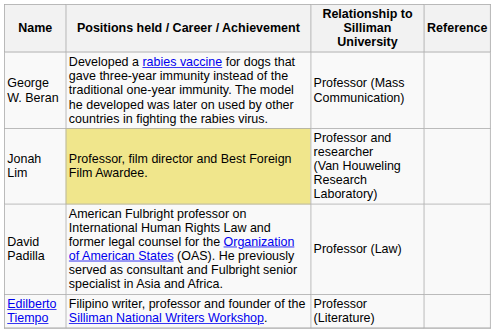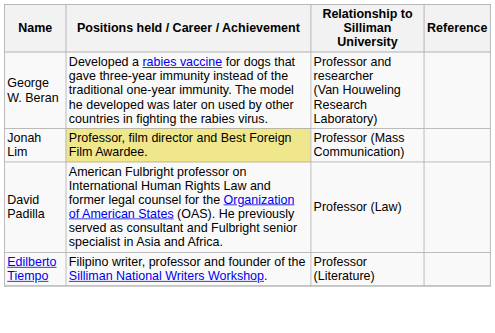 <table class="wikitable" width=100%>
 <tr bgcolor=#cccccc>
 <th>Name</th>
 <th>Positions held / Career / Achievement</th>
 <th>Relationship to<br>Silliman University</th>
 <th>Reference</th>
 </tr>
 <tr>
 <td>George W. Beran</td>
 <td>Developed a <a href='#'>rabies vaccine</a> for dogs that gave three-year immunity instead of the traditional one-year immunity. The model he developed was later on used by other countries in fighting the rabies virus.</td>
-<td>Professor (Mass Communication)</td>
+<td>Professor and researcher <br>(Van Houweling Research Laboratory)</td>
 <td></td>
 </tr>
 <tr>
 <td>Jonah Lim</td>
 <td style="background: khaki;">Professor, film director and Best Foreign Film Awardee.</td>
-<td>Professor and researcher <br>(Van Houweling Research Laboratory)</td>
+<td>Professor (Mass Communication)</td>
 <td></td>
 </tr>
 <tr>
 <td>David Padilla</td>
 <td>American Fulbright professor on International Human Rights Law and former legal counsel for the <a href='#'>Organization of American States</a> (OAS). He previously served as consultant and Fulbright senior specialist in Asia and Africa.</td>
 <td>Professor (Law)</td>
 <td></td>
 </tr>
 <tr>
 <td><a href='#'>Edilberto Tiempo</a></td>
 <td>Filipino writer, professor and founder of the <a href='#'>Silliman National Writers Workshop</a>.</td>
 <td>Professor (Literature)</td>
 <td></td>
 </tr>
 <tr>
 </tr>
 </table>
